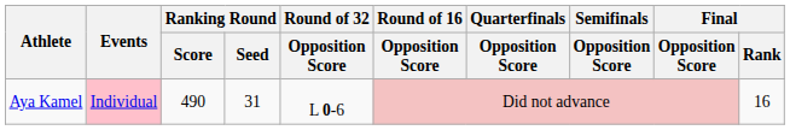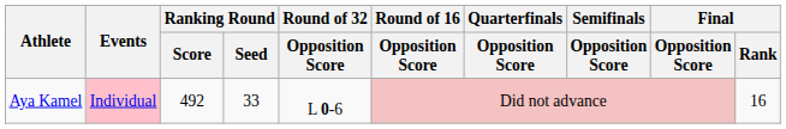 <table class="wikitable" border="1" style="font-size:90%">
 <tr>
 <th rowspan=2>Athlete</th>
 <th rowspan=2>Events</th>
 <th colspan=2>Ranking Round</th>
 <th>Round of 32</th>
 <th>Round of 16</th>
 <th>Quarterfinals</th>
 <th>Semifinals</th>
 <th colspan=2>Final</th>
 </tr>
 <tr>
 <th>Score</th>
 <th>Seed</th>
 <th>Opposition<br>Score</th>
 <th>Opposition<br>Score</th>
 <th>Opposition<br>Score</th>
 <th>Opposition<br>Score</th>
 <th>Opposition<br>Score</th>
 <th>Rank</th>
 </tr>
 <tr>
 <td><a href='#'>Aya Kamel</a></td>
 <td style="background: pink;"><a href='#'>Individual</a></td>
-<td align=center>490</td>
-<td align=center>31</td>
+<td align=center>492</td>
+<td align=center>33</td>
 <td align=center> <br> L <strong>0</strong>-6</td>
 <td bgcolor="f4c2c2" colspan=4 align=center>Did not advance</td>
 <td align=center>16</td>
 </tr>
 </table>
